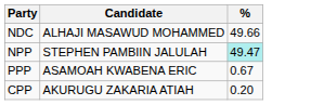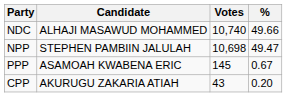 <table class="wikitable">
 <tr>
 <th><strong>Party</strong></th>
 <th><strong>Candidate</strong></th>
+<th><strong>Votes</strong></th>
 <th><strong>%</strong></th>
 </tr>
 <tr>
 <td>NDC</td>
 <td>ALHAJI MASAWUD MOHAMMED</td>
+<td>10,740</td>
 <td>49.66</td>
 </tr>
 <tr>
 <td>NPP</td>
 <td>STEPHEN PAMBIIN JALULAH</td>
-<td style="background: paleturquoise;">49.47</td>
+<td>10,698</td>
+<td>49.47</td>
 </tr>
 <tr>
 <td>PPP</td>
 <td>ASAMOAH KWABENA ERIC</td>
+<td>145</td>
 <td>0.67</td>
 </tr>
 <tr>
 <td>CPP</td>
 <td>AKURUGU ZAKARIA ATIAH</td>
+<td>43</td>
 <td>0.20</td>
 </tr>
 </table>
